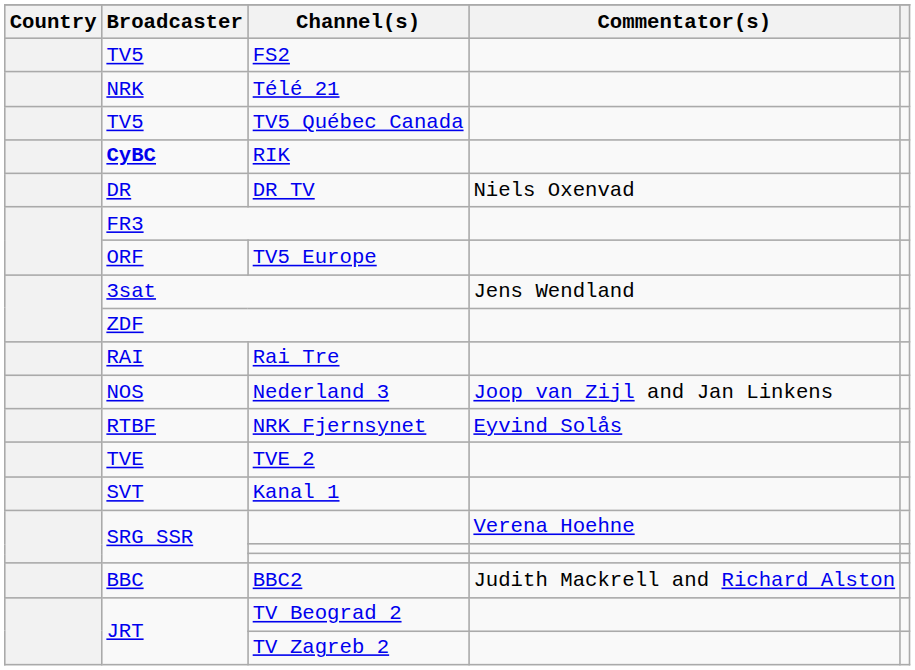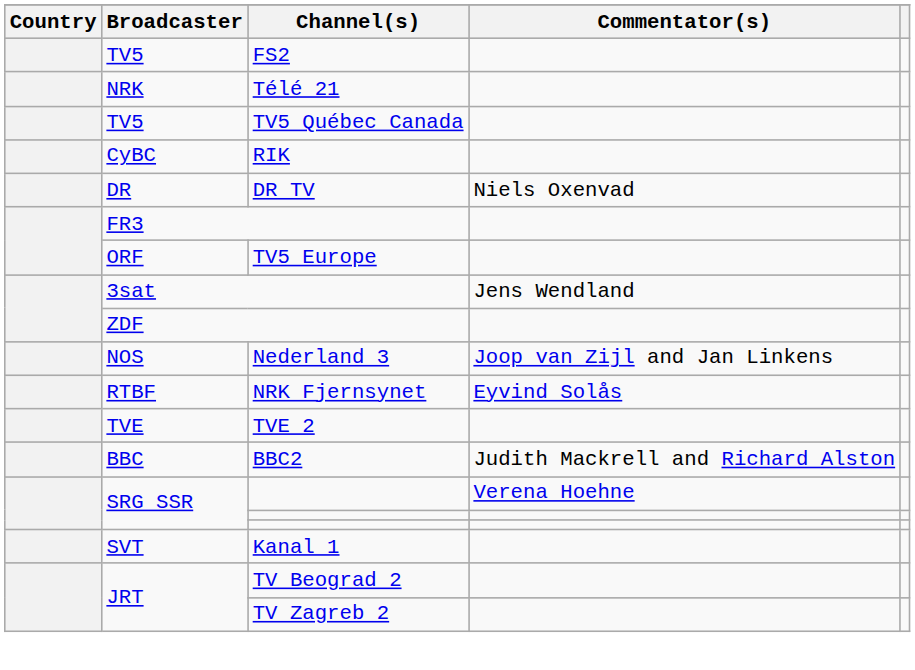 <table class="wikitable plainrowheaders">
 <tr>
 </tr>
 <tr>
 <th scope="col">Country</th>
 <th scope="col">Broadcaster</th>
 <th scope="col">Channel(s)</th>
 <th scope="col">Commentator(s)</th>
 <th scope="col"></th>
 </tr>
 <tr>
 <th scope="row"></th>
 <td><a href='#'>TV5</a></td>
 <td><a href='#'>FS2</a></td>
 <td></td>
 <td style="text-align:center"></td>
 </tr>
 <tr>
 <th scope="row"></th>
 <td><a href='#'>NRK</a></td>
 <td><a href='#'>Télé 21</a></td>
 <td></td>
 <td style="text-align:center"></td>
 </tr>
 <tr>
 <th scope="row"></th>
 <td><a href='#'>TV5</a></td>
 <td><a href='#'>TV5 Québec Canada</a></td>
 <td></td>
 <td style="text-align:center"></td>
 </tr>
 <tr>
 <th scope="row"></th>
-<td><strong><a href='#'>CyBC</a></strong></td>
+<td><a href='#'>CyBC</a></td>
 <td><a href='#'>RIK</a></td>
 <td></td>
 <td style="text-align:center"></td>
 </tr>
 <tr>
 <th scope="row"></th>
 <td><a href='#'>DR</a></td>
 <td><a href='#'>DR TV</a></td>
 <td>Niels Oxenvad</td>
 <td style="text-align:center"></td>
 </tr>
 <tr>
 <th scope="row" rowspan="2"></th>
 <td colspan="2"><a href='#'>FR3</a></td>
 <td></td>
 <td style="text-align:center"></td>
 </tr>
 <tr>
 <td><a href='#'>ORF</a></td>
 <td><a href='#'>TV5 Europe</a></td>
 <td></td>
 <td style="text-align:center"></td>
 </tr>
 <tr>
 <th scope="row" rowspan="2"></th>
 <td colspan="2"><a href='#'>3sat</a></td>
 <td>Jens Wendland</td>
 <td style="text-align:center"></td>
 </tr>
 <tr>
 <td colspan="2"><a href='#'>ZDF</a></td>
 <td></td>
 <td style="text-align:center"></td>
 </tr>
 <tr>
 <th scope="row"></th>
-<td><a href='#'>RAI</a></td>
-<td><a href='#'>Rai Tre</a></td>
-<td></td>
-<td style="text-align:center"></td>
-</tr>
-<tr>
-<th scope="row"></th>
 <td><a href='#'>NOS</a></td>
 <td><a href='#'>Nederland 3</a></td>
 <td><a href='#'>Joop van Zijl</a> and Jan Linkens</td>
 <td style="text-align:center"></td>
 </tr>
 <tr>
 <th scope="row"></th>
 <td><a href='#'>RTBF</a></td>
 <td><a href='#'>NRK Fjernsynet</a></td>
 <td><a href='#'>Eyvind Solås</a></td>
 <td style="text-align:center"></td>
 </tr>
 <tr>
 <th scope="row"></th>
 <td><a href='#'>TVE</a></td>
 <td><a href='#'>TVE 2</a></td>
 <td></td>
 <td style="text-align:center"></td>
 </tr>
 <tr>
 <th scope="row"></th>
-<td><a href='#'>SVT</a></td>
-<td><a href='#'>Kanal 1</a></td>
-<td></td>
+<td><a href='#'>BBC</a></td>
+<td><a href='#'>BBC2</a></td>
+<td>Judith Mackrell and <a href='#'>Richard Alston</a></td>
 <td style="text-align:center"></td>
 </tr>
 <tr>
 <th scope="rowgroup" rowspan="3"></th>
 <td rowspan="3"><a href='#'>SRG SSR</a></td>
 <td></td>
 <td><a href='#'>Verena Hoehne</a></td>
 <td style="text-align:center"></td>
 </tr>
 <tr>
 <td></td>
 <td></td>
 <td style="text-align:center"></td>
 </tr>
 <tr>
 <td></td>
 <td></td>
 <td style="text-align:center"></td>
 </tr>
 <tr>
 <th scope="row"></th>
-<td><a href='#'>BBC</a></td>
-<td><a href='#'>BBC2</a></td>
-<td>Judith Mackrell and <a href='#'>Richard Alston</a></td>
+<td><a href='#'>SVT</a></td>
+<td><a href='#'>Kanal 1</a></td>
+<td></td>
 <td style="text-align:center"></td>
 </tr>
 <tr>
 <th scope="row" rowspan="2"></th>
 <td rowspan="2"><a href='#'>JRT</a></td>
 <td><a href='#'>TV Beograd 2</a></td>
 <td></td>
 <td style="text-align:center"></td>
 </tr>
 <tr>
 <td><a href='#'>TV Zagreb 2</a></td>
 <td></td>
 <td style="text-align:center"></td>
 </tr>
 </table>
